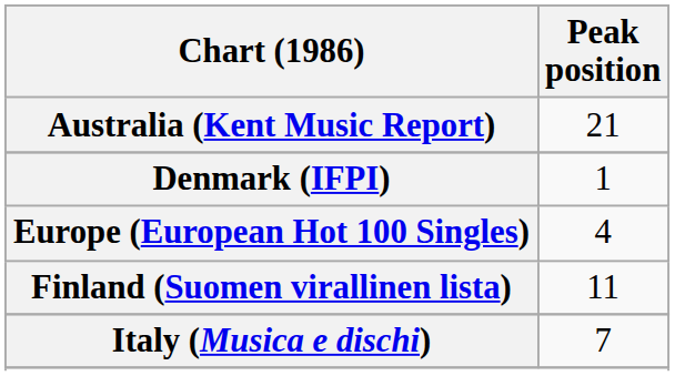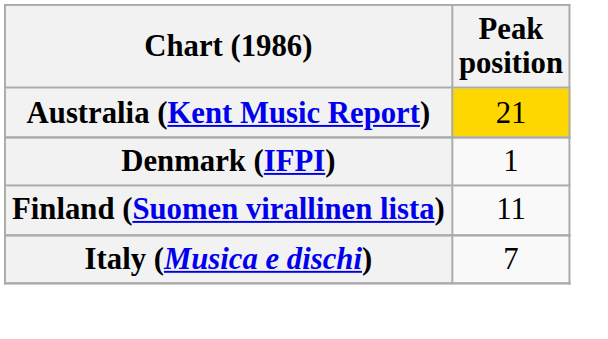 <table class="wikitable sortable plainrowheaders" style="text-align:center">
 <tr>
 <th scope="col">Chart (1986)</th>
 <th scope="col">Peak<br>position</th>
 </tr>
 <tr>
 <th scope="row">Australia (<a href='#'>Kent Music Report</a>)</th>
-<td>21</td>
+<td style="background: gold;">21</td>
 </tr>
 <tr>
 </tr>
 <tr>
 </tr>
 <tr>
 <th scope="row">Denmark (<a href='#'>IFPI</a>)</th>
 <td>1</td>
-</tr>
-<tr>
-<th scope="row">Europe (<a href='#'>European Hot 100 Singles</a>)</th>
-<td>4</td>
 </tr>
 <tr>
 <th scope="row">Finland (<a href='#'>Suomen virallinen lista</a>)</th>
 <td>11</td>
 </tr>
 <tr>
 </tr>
 <tr>
 </tr>
 <tr>
 <th scope="row">Italy (<em><a href='#'>Musica e dischi</a></em>)</th>
 <td>7</td>
 </tr>
 <tr>
 </tr>
 <tr>
 </tr>
 <tr>
 </tr>
 <tr>
 </tr>
 <tr>
 </tr>
 <tr>
 </tr>
 <tr>
 </tr>
 <tr>
 </tr>
 </table>
